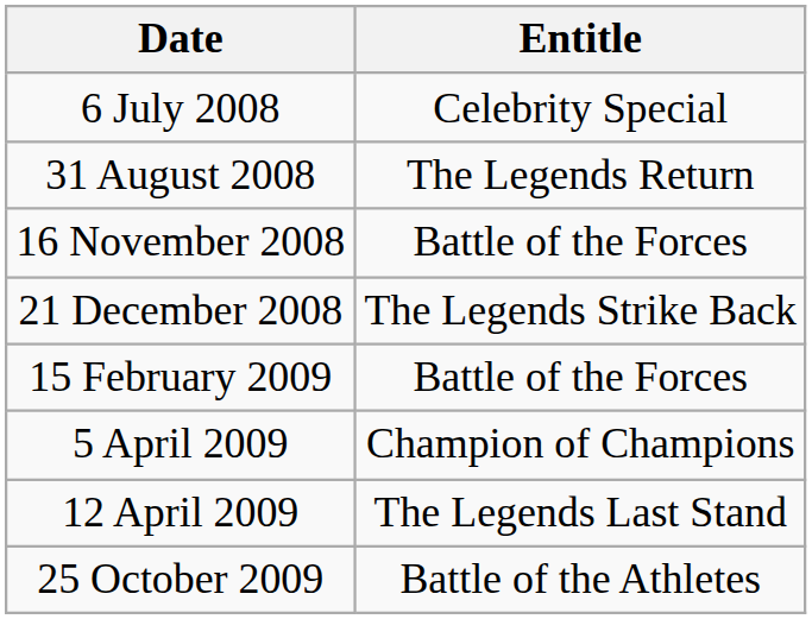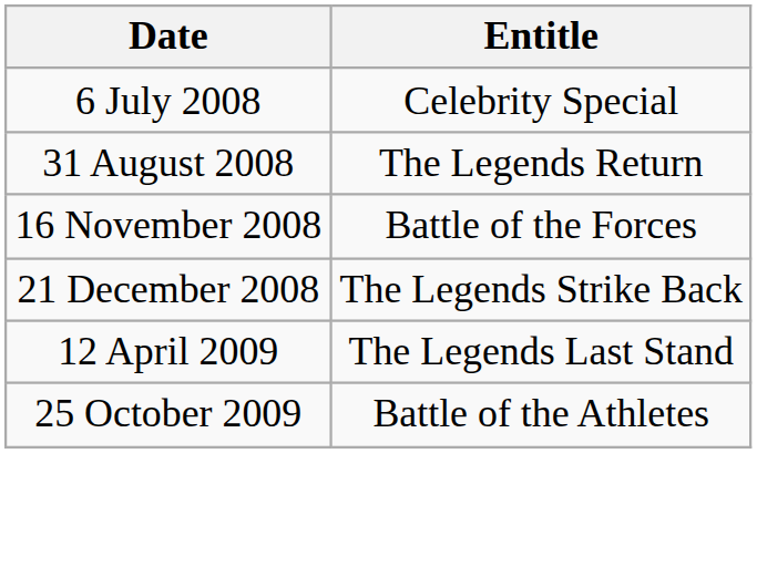 <table class="wikitable" style="text-align:center;">
 <tr>
 <th>Date</th>
 <th>Entitle</th>
 </tr>
 <tr>
 <td>6 July 2008</td>
 <td>Celebrity Special</td>
 </tr>
 <tr>
 <td>31 August 2008</td>
 <td>The Legends Return</td>
 </tr>
 <tr>
 <td>16 November 2008</td>
 <td>Battle of the Forces</td>
 </tr>
 <tr>
 <td>21 December 2008</td>
 <td>The Legends Strike Back</td>
 </tr>
 <tr>
-<td>15 February 2009</td>
-<td>Battle of the Forces</td>
-</tr>
-<tr>
-<td>5 April 2009</td>
-<td>Champion of Champions</td>
-</tr>
-<tr>
 <td>12 April 2009</td>
 <td>The Legends Last Stand</td>
 </tr>
 <tr>
 <td>25 October 2009</td>
 <td>Battle of the Athletes</td>
 </tr>
 </table>
